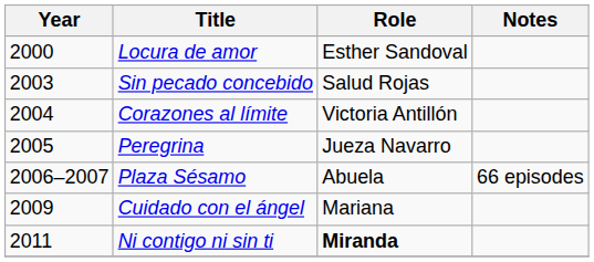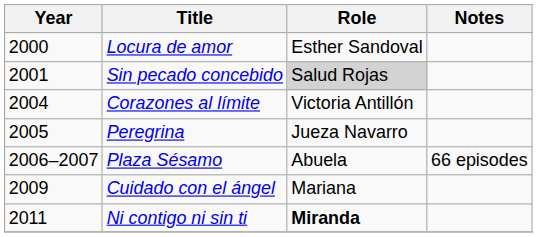 <table class="wikitable sortable">
 <tr>
 <th>Year</th>
 <th>Title</th>
 <th>Role</th>
 <th>Notes</th>
 </tr>
 <tr>
 <td>2000</td>
 <td><em><a href='#'>Locura de amor</a></em></td>
 <td>Esther Sandoval</td>
 <td></td>
 </tr>
 <tr>
-<td>2003</td>
+<td>2001</td>
 <td><em><a href='#'>Sin pecado concebido</a></em></td>
-<td>Salud Rojas</td>
+<td style="background: lightgrey;">Salud Rojas</td>
 <td></td>
 </tr>
 <tr>
 <td>2004</td>
 <td><em><a href='#'>Corazones al límite</a></em></td>
 <td>Victoria Antillón</td>
 <td></td>
 </tr>
 <tr>
 <td>2005</td>
 <td><em><a href='#'>Peregrina</a></em></td>
 <td>Jueza Navarro</td>
 <td></td>
 </tr>
 <tr>
 <td>2006–2007</td>
 <td><em><a href='#'>Plaza Sésamo</a></em></td>
 <td>Abuela</td>
 <td>66 episodes</td>
 </tr>
 <tr>
 <td>2009</td>
 <td><em><a href='#'>Cuidado con el ángel</a></em></td>
 <td>Mariana</td>
 <td></td>
 </tr>
 <tr>
 <td>2011</td>
 <td><em><a href='#'>Ni contigo ni sin ti</a></em></td>
 <td><strong>Miranda</strong></td>
 <td></td>
 </tr>
 <tr>
 </tr>
 </table>
